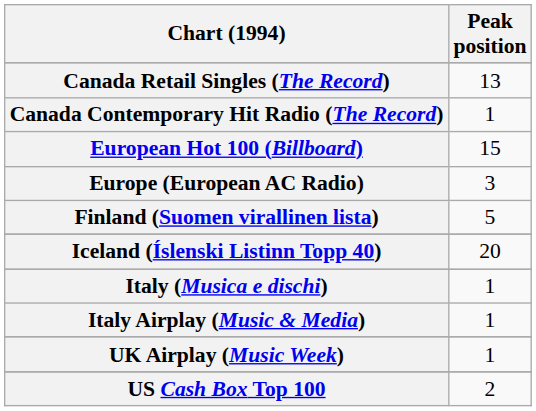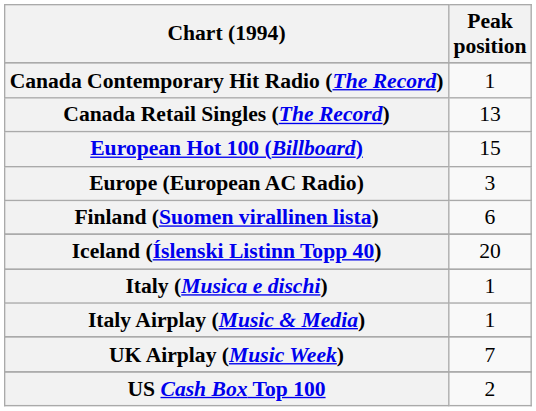 <table class="wikitable sortable plainrowheaders" style="text-align:center">
 <tr>
 <th>Chart (1994)</th>
 <th>Peak<br> position</th>
 </tr>
 <tr>
 </tr>
 <tr>
 </tr>
 <tr>
 </tr>
 <tr>
 </tr>
 <tr>
+<th scope="row">Canada Contemporary Hit Radio (<em><a href='#'>The Record</a></em>)</th>
+<td>1</td>
+</tr>
+<tr>
 <th scope="row">Canada Retail Singles (<em><a href='#'>The Record</a></em>)</th>
 <td>13</td>
-</tr>
-<tr>
-<th scope="row">Canada Contemporary Hit Radio (<em><a href='#'>The Record</a></em>)</th>
-<td>1</td>
 </tr>
 <tr>
 <th scope="row"><a href='#'>European Hot 100 (<em>Billboard</em>)</a></th>
 <td>15</td>
 </tr>
 <tr>
 <th scope="row">Europe (European AC Radio)</th>
 <td>3</td>
 </tr>
 <tr>
 <th scope="row">Finland (<a href='#'>Suomen virallinen lista</a>)</th>
-<td>5</td>
+<td>6</td>
 </tr>
 <tr>
 </tr>
 <tr>
 </tr>
 <tr>
 <th scope="row">Iceland (<a href='#'>Íslenski Listinn Topp 40</a>)</th>
 <td>20</td>
 </tr>
 <tr>
 </tr>
 <tr>
 <th scope="row">Italy (<em><a href='#'>Musica e dischi</a></em>)</th>
 <td>1</td>
 </tr>
 <tr>
 <th scope="row">Italy Airplay (<em><a href='#'>Music & Media</a></em>)</th>
 <td>1</td>
 </tr>
 <tr>
 </tr>
 <tr>
 </tr>
 <tr>
 </tr>
 <tr>
 </tr>
 <tr>
 </tr>
 <tr>
 </tr>
 <tr>
 </tr>
 <tr>
 <th scope="row">UK Airplay (<em><a href='#'>Music Week</a></em>)</th>
-<td>1</td>
+<td>7</td>
 </tr>
 <tr>
 </tr>
 <tr>
 </tr>
 <tr>
 </tr>
 <tr>
 </tr>
 <tr>
 </tr>
 <tr>
 <th scope="row">US <a href='#'><em>Cash Box</em> Top 100</a></th>
 <td>2</td>
 </tr>
 </table>
